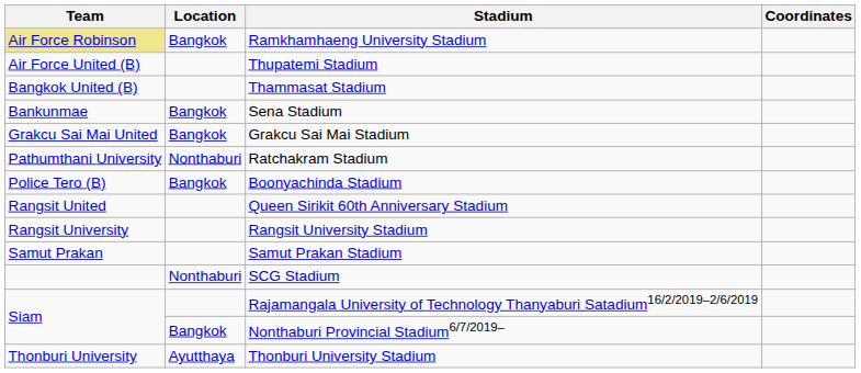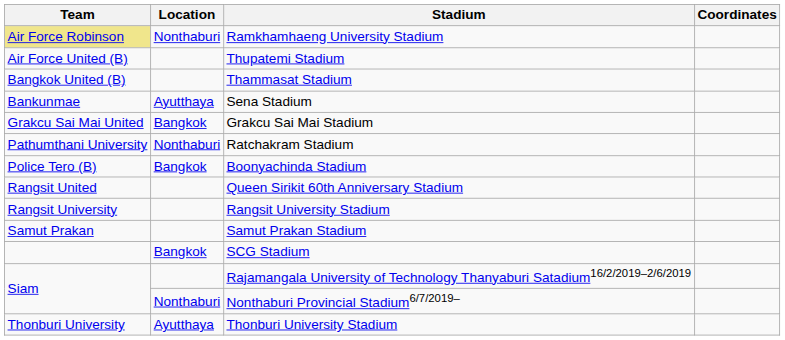 <table class="wikitable sortable">
 <tr>
 <th>Team</th>
 <th>Location</th>
 <th>Stadium</th>
 <th>Coordinates</th>
 </tr>
 <tr>
 <td style="background: khaki;"><a href='#'>Air Force Robinson</a></td>
-<td><a href='#'>Bangkok</a> </td>
+<td><a href='#'>Nonthaburi</a> </td>
 <td><a href='#'>Ramkhamhaeng University Stadium</a></td>
 <td></td>
 </tr>
 <tr>
 <td><a href='#'>Air Force United (B)</a></td>
 <td></td>
 <td><a href='#'>Thupatemi Stadium</a></td>
 <td></td>
 </tr>
 <tr>
 <td><a href='#'>Bangkok United (B)</a></td>
 <td></td>
 <td><a href='#'>Thammasat Stadium</a></td>
 <td></td>
 </tr>
 <tr>
 <td><a href='#'>Bankunmae</a></td>
-<td><a href='#'>Bangkok</a> </td>
+<td><a href='#'>Ayutthaya</a> </td>
 <td>Sena Stadium</td>
 <td></td>
 </tr>
 <tr>
 <td><a href='#'>Grakcu Sai Mai United</a></td>
 <td><a href='#'>Bangkok</a> </td>
 <td>Grakcu Sai Mai Stadium</td>
 <td></td>
 </tr>
 <tr>
 <td><a href='#'>Pathumthani University</a></td>
 <td><a href='#'>Nonthaburi</a> </td>
 <td>Ratchakram Stadium</td>
 <td></td>
 </tr>
 <tr>
 <td><a href='#'>Police Tero (B)</a></td>
 <td><a href='#'>Bangkok</a> </td>
 <td><a href='#'>Boonyachinda Stadium</a></td>
 <td></td>
 </tr>
 <tr>
 <td><a href='#'>Rangsit United</a></td>
 <td></td>
 <td><a href='#'>Queen Sirikit 60th Anniversary Stadium</a></td>
 <td></td>
 </tr>
 <tr>
 <td><a href='#'>Rangsit University</a></td>
 <td></td>
 <td><a href='#'>Rangsit University Stadium</a></td>
 <td></td>
 </tr>
 <tr>
 <td><a href='#'>Samut Prakan</a></td>
 <td></td>
 <td><a href='#'>Samut Prakan Stadium</a></td>
 <td></td>
 </tr>
 <tr>
 <td></td>
-<td><a href='#'>Nonthaburi</a> </td>
+<td><a href='#'>Bangkok</a> </td>
 <td><a href='#'>SCG Stadium</a></td>
 <td></td>
 </tr>
 <tr>
 <td rowspan="2"><a href='#'>Siam</a></td>
 <td></td>
 <td><a href='#'>Rajamangala University of Technology Thanyaburi Satadium</a><sup>16/2/2019–2/6/2019</sup></td>
 <td></td>
 </tr>
 <tr>
-<td><a href='#'>Bangkok</a> </td>
+<td><a href='#'>Nonthaburi</a> </td>
 <td><a href='#'>Nonthaburi Provincial Stadium</a><sup>6/7/2019–</sup></td>
 <td></td>
 </tr>
 <tr>
 <td><a href='#'>Thonburi University</a></td>
 <td><a href='#'>Ayutthaya</a> </td>
 <td><a href='#'>Thonburi University Stadium</a></td>
 <td></td>
 </tr>
 </table>
